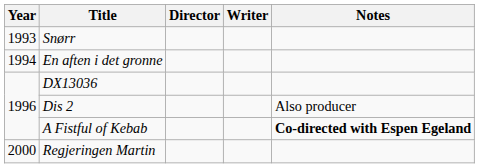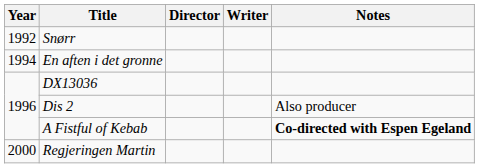 <table class="wikitable">
 <tr>
 <th>Year</th>
 <th>Title</th>
 <th>Director</th>
 <th>Writer</th>
 <th>Notes</th>
 </tr>
 <tr>
-<td>1993</td>
+<td>1992</td>
 <td><em>Snørr</em></td>
 <td></td>
 <td></td>
 <td></td>
 </tr>
 <tr>
 <td>1994</td>
 <td><em>En aften i det gronne</em></td>
 <td></td>
 <td></td>
 <td></td>
 </tr>
 <tr>
 <td rowspan=3>1996</td>
 <td><em>DX13036</em></td>
 <td></td>
 <td></td>
 <td></td>
 </tr>
 <tr>
 <td><em>Dis 2</em></td>
 <td></td>
 <td></td>
 <td>Also producer</td>
 </tr>
 <tr>
 <td><em>A Fistful of Kebab</em></td>
 <td></td>
 <td></td>
 <td><strong>Co-directed with Espen Egeland</strong></td>
 </tr>
 <tr>
 <td>2000</td>
 <td><em>Regjeringen Martin</em></td>
 <td></td>
 <td></td>
 <td></td>
 </tr>
 </table>
